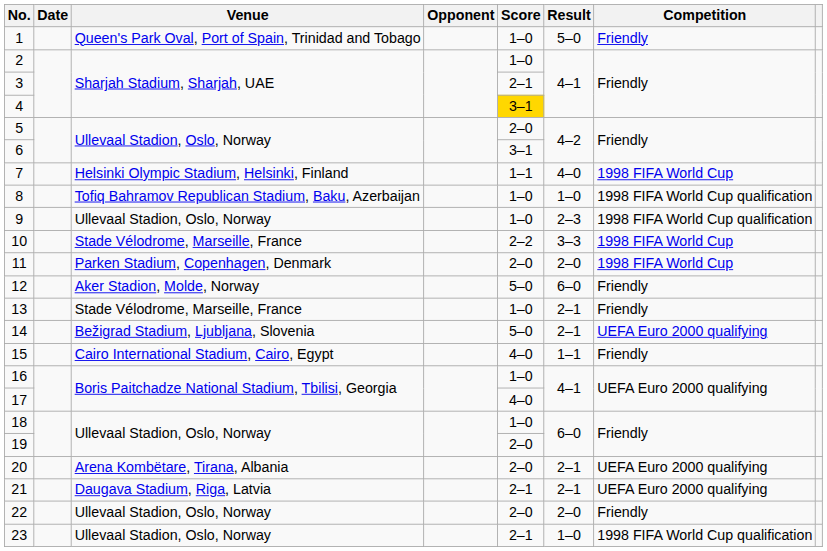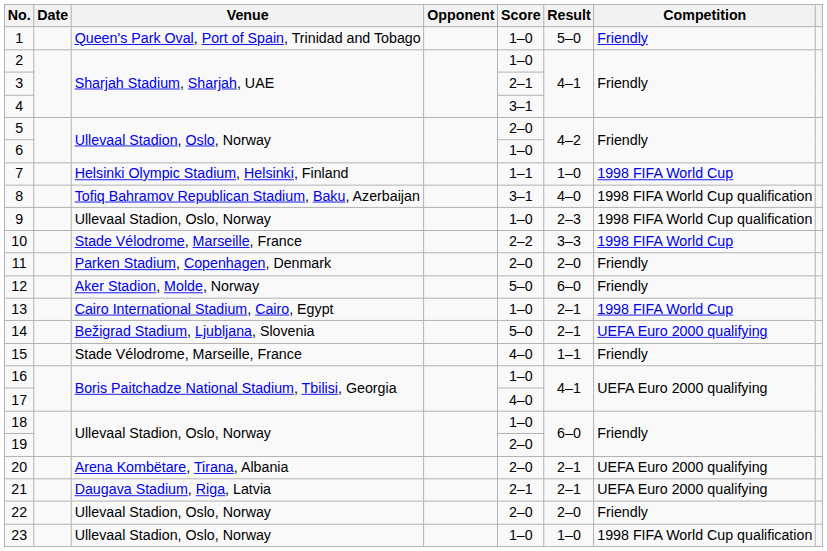 <table class="wikitable sortable">
 <tr>
 <th scope="col">No.</th>
 <th scope="col">Date</th>
 <th scope="col">Venue</th>
 <th scope="col">Opponent</th>
 <th scope="col">Score</th>
 <th scope="col">Result</th>
 <th scope="col">Competition</th>
 <th scope="col" class="unsortable"></th>
 </tr>
 <tr>
 <td style="text-align:center">1</td>
 <td></td>
 <td><a href='#'>Queen's Park Oval</a>, <a href='#'>Port of Spain</a>, Trinidad and Tobago</td>
 <td></td>
 <td style="text-align:center">1–0</td>
 <td style="text-align:center">5–0</td>
 <td><a href='#'>Friendly</a></td>
 <td></td>
 </tr>
 <tr>
 <td style="text-align:center">2</td>
 <td rowspan="3"></td>
 <td rowspan="3"><a href='#'>Sharjah Stadium</a>, <a href='#'>Sharjah</a>, UAE</td>
 <td rowspan="3"></td>
 <td style="text-align:center">1–0</td>
 <td rowspan="3" style="text-align:center">4–1</td>
 <td rowspan="3">Friendly</td>
 <td rowspan="3"></td>
 </tr>
 <tr>
 <td style="text-align:center">3</td>
 <td style="text-align:center">2–1</td>
 </tr>
 <tr>
 <td style="text-align:center">4</td>
-<td style="background: gold; text-align:center">3–1</td>
+<td style="text-align:center">3–1</td>
 </tr>
 <tr>
 <td style="text-align:center">5</td>
 <td rowspan="2"></td>
 <td rowspan="2"><a href='#'>Ullevaal Stadion</a>, <a href='#'>Oslo</a>, Norway</td>
 <td rowspan="2"></td>
 <td style="text-align:center">2–0</td>
 <td rowspan="2" style="text-align:center">4–2</td>
 <td rowspan="2">Friendly</td>
 <td rowspan="2"></td>
 </tr>
 <tr>
 <td style="text-align:center">6</td>
-<td style="text-align:center">3–1</td>
+<td style="text-align:center">1–0</td>
 </tr>
 <tr>
 <td style="text-align:center">7</td>
 <td></td>
 <td><a href='#'>Helsinki Olympic Stadium</a>, <a href='#'>Helsinki</a>, Finland</td>
 <td></td>
 <td style="text-align:center">1–1</td>
-<td style="text-align:center">4–0</td>
+<td style="text-align:center">1–0</td>
 <td><a href='#'>1998 FIFA World Cup</a></td>
 <td></td>
 </tr>
 <tr>
 <td style="text-align:center">8</td>
 <td></td>
 <td><a href='#'>Tofiq Bahramov Republican Stadium</a>, <a href='#'>Baku</a>, Azerbaijan</td>
 <td></td>
-<td style="text-align:center">1–0</td>
-<td style="text-align:center">1–0</td>
+<td style="text-align:center">3–1</td>
+<td style="text-align:center">4–0</td>
 <td>1998 FIFA World Cup qualification</td>
 <td></td>
 </tr>
 <tr>
 <td style="text-align:center">9</td>
 <td></td>
 <td>Ullevaal Stadion, Oslo, Norway</td>
 <td></td>
 <td style="text-align:center">1–0</td>
 <td style="text-align:center">2–3</td>
 <td>1998 FIFA World Cup qualification</td>
 <td></td>
 </tr>
 <tr>
 <td style="text-align:center">10</td>
 <td></td>
 <td><a href='#'>Stade Vélodrome</a>, <a href='#'>Marseille</a>, France</td>
 <td></td>
 <td style="text-align:center">2–2</td>
 <td style="text-align:center">3–3</td>
 <td><a href='#'>1998 FIFA World Cup</a></td>
 <td></td>
 </tr>
 <tr>
 <td style="text-align:center">11</td>
 <td></td>
 <td><a href='#'>Parken Stadium</a>, <a href='#'>Copenhagen</a>, Denmark</td>
 <td></td>
 <td style="text-align:center">2–0</td>
 <td style="text-align:center">2–0</td>
-<td><a href='#'>1998 FIFA World Cup</a></td>
+<td>Friendly</td>
 <td></td>
 </tr>
 <tr>
 <td style="text-align:center">12</td>
 <td></td>
 <td><a href='#'>Aker Stadion</a>, <a href='#'>Molde</a>, Norway</td>
 <td></td>
 <td style="text-align:center">5–0</td>
 <td style="text-align:center">6–0</td>
 <td>Friendly</td>
 <td></td>
 </tr>
 <tr>
 <td style="text-align:center">13</td>
 <td></td>
-<td>Stade Vélodrome, Marseille, France</td>
+<td><a href='#'>Cairo International Stadium</a>, <a href='#'>Cairo</a>, Egypt</td>
 <td></td>
 <td style="text-align:center">1–0</td>
 <td style="text-align:center">2–1</td>
-<td>Friendly</td>
+<td><a href='#'>1998 FIFA World Cup</a></td>
 <td></td>
 </tr>
 <tr>
 <td style="text-align:center">14</td>
 <td></td>
 <td><a href='#'>Bežigrad Stadium</a>, <a href='#'>Ljubljana</a>, Slovenia</td>
 <td></td>
 <td style="text-align:center">5–0</td>
 <td style="text-align:center">2–1</td>
 <td><a href='#'>UEFA Euro 2000 qualifying</a></td>
 <td></td>
 </tr>
 <tr>
 <td style="text-align:center">15</td>
 <td></td>
-<td><a href='#'>Cairo International Stadium</a>, <a href='#'>Cairo</a>, Egypt</td>
+<td>Stade Vélodrome, Marseille, France</td>
 <td></td>
 <td style="text-align:center">4–0</td>
 <td style="text-align:center">1–1</td>
 <td>Friendly</td>
 <td></td>
 </tr>
 <tr>
 <td style="text-align:center">16</td>
 <td rowspan="2"></td>
 <td rowspan="2"><a href='#'>Boris Paitchadze National Stadium</a>, <a href='#'>Tbilisi</a>, Georgia</td>
 <td rowspan="2"></td>
 <td style="text-align:center">1–0</td>
 <td rowspan="2" style="text-align:center">4–1</td>
 <td rowspan="2">UEFA Euro 2000 qualifying</td>
 <td rowspan="2"></td>
 </tr>
 <tr>
 <td style="text-align:center">17</td>
 <td style="text-align:center">4–0</td>
 </tr>
 <tr>
 <td style="text-align:center">18</td>
 <td rowspan="2"></td>
 <td rowspan="2">Ullevaal Stadion, Oslo, Norway</td>
 <td rowspan="2"></td>
 <td style="text-align:center">1–0</td>
 <td rowspan="2" style="text-align:center">6–0</td>
 <td rowspan="2">Friendly</td>
 <td rowspan="2"></td>
 </tr>
 <tr>
 <td style="text-align:center">19</td>
 <td style="text-align:center">2–0</td>
 </tr>
 <tr>
 <td style="text-align:center">20</td>
 <td></td>
 <td><a href='#'>Arena Kombëtare</a>, <a href='#'>Tirana</a>, Albania</td>
 <td></td>
 <td style="text-align:center">2–0</td>
 <td style="text-align:center">2–1</td>
 <td>UEFA Euro 2000 qualifying</td>
 <td></td>
 </tr>
 <tr>
 <td style="text-align:center">21</td>
 <td></td>
 <td><a href='#'>Daugava Stadium</a>, <a href='#'>Riga</a>, Latvia</td>
 <td></td>
 <td style="text-align:center">2–1</td>
 <td style="text-align:center">2–1</td>
 <td>UEFA Euro 2000 qualifying</td>
 <td></td>
 </tr>
 <tr>
 <td style="text-align:center">22</td>
 <td></td>
 <td>Ullevaal Stadion, Oslo, Norway</td>
 <td></td>
 <td style="text-align:center">2–0</td>
 <td style="text-align:center">2–0</td>
 <td>Friendly</td>
 <td></td>
 </tr>
 <tr>
 <td style="text-align:center">23</td>
 <td></td>
 <td>Ullevaal Stadion, Oslo, Norway</td>
 <td></td>
-<td style="text-align:center">2–1</td>
+<td style="text-align:center">1–0</td>
 <td style="text-align:center">1–0</td>
 <td>1998 FIFA World Cup qualification</td>
 <td></td>
 </tr>
 </table>
